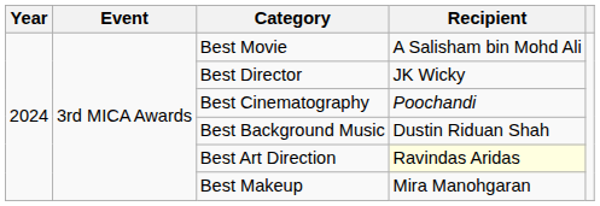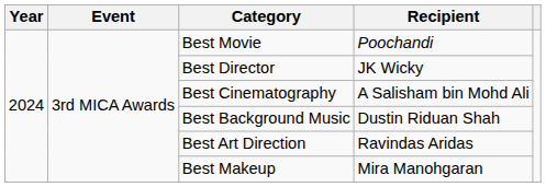 <table class="wikitable">
 <tr>
 <th>Year</th>
 <th>Event</th>
 <th>Category</th>
 <th>Recipient</th>
 <th></th>
 </tr>
 <tr>
 <td rowspan="6">2024</td>
 <td rowspan="6">3rd MICA Awards</td>
 <td>Best Movie</td>
-<td>A Salisham bin Mohd Ali</td>
+<td><em>Poochandi</em></td>
 <td rowspan="6" style="text-align:center;"></td>
 </tr>
 <tr>
 <td>Best Director</td>
 <td>JK Wicky</td>
 </tr>
 <tr>
 <td>Best Cinematography</td>
-<td><em>Poochandi</em></td>
+<td>A Salisham bin Mohd Ali</td>
 </tr>
 <tr>
 <td>Best Background Music</td>
 <td>Dustin Riduan Shah</td>
 </tr>
 <tr>
 <td>Best Art Direction</td>
-<td style="background: lightyellow;">Ravindas Aridas</td>
+<td>Ravindas Aridas</td>
 </tr>
 <tr>
 <td>Best Makeup</td>
 <td>Mira Manohgaran</td>
 </tr>
 </table>
